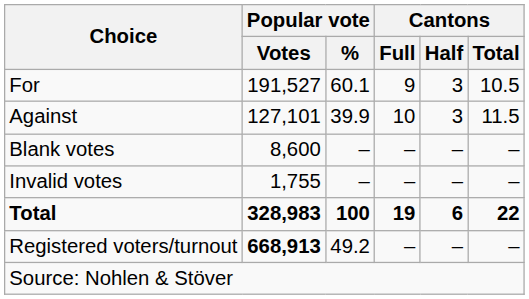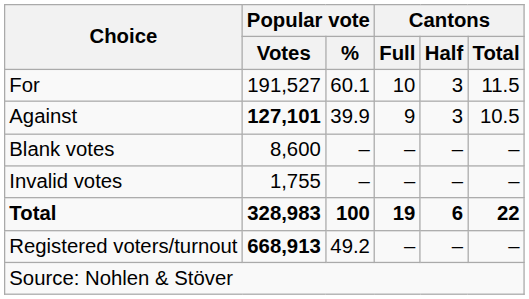 <table class=wikitable style=text-align:right>
 <tr>
 <th rowspan=2>Choice</th>
 <th colspan=2>Popular vote</th>
 <th colspan=3>Cantons</th>
 </tr>
 <tr>
 <th>Votes</th>
 <th>%</th>
 <th>Full</th>
 <th>Half</th>
 <th>Total</th>
 </tr>
 <tr>
 <td align=left>For</td>
 <td>191,527</td>
 <td>60.1</td>
+<td>10</td>
+<td>3</td>
+<td>11.5</td>
+</tr>
+<tr>
+<td align=left>Against</td>
+<td><strong>127,101</strong></td>
+<td>39.9</td>
 <td>9</td>
 <td>3</td>
 <td>10.5</td>
-</tr>
-<tr>
-<td align=left>Against</td>
-<td>127,101</td>
-<td>39.9</td>
-<td>10</td>
-<td>3</td>
-<td>11.5</td>
 </tr>
 <tr>
 <td align=left>Blank votes</td>
 <td>8,600</td>
 <td>–</td>
 <td>–</td>
 <td>–</td>
 <td>–</td>
 </tr>
 <tr>
 <td align=left>Invalid votes</td>
 <td>1,755</td>
 <td>–</td>
 <td>–</td>
 <td>–</td>
 <td>–</td>
 </tr>
 <tr>
 <td align=left><strong>Total</strong></td>
 <td><strong>328,983</strong></td>
 <td><strong>100</strong></td>
 <td><strong>19</strong></td>
 <td><strong>6</strong></td>
 <td><strong>22</strong></td>
 </tr>
 <tr>
 <td align=left>Registered voters/turnout</td>
 <td><strong>668,913</strong></td>
 <td>49.2</td>
 <td>–</td>
 <td>–</td>
 <td>–</td>
 </tr>
 <tr>
 <td align=left colspan=6>Source: Nohlen & Stöver</td>
 </tr>
 </table>
